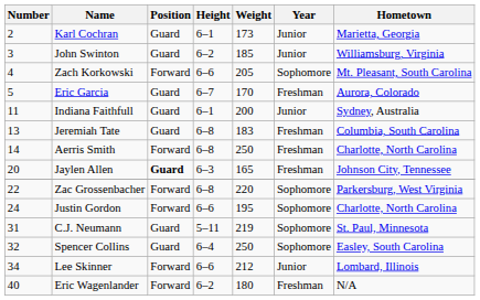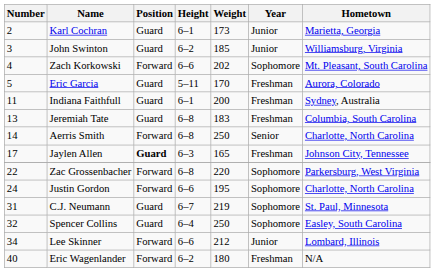 <table class="wikitable sortable" style="font-size: 95%;">
 <tr>
 <th>Number</th>
 <th>Name</th>
 <th>Position</th>
 <th>Height</th>
 <th>Weight</th>
 <th>Year</th>
 <th>Hometown</th>
 </tr>
 <tr>
 <td>2</td>
 <td><a href='#'>Karl Cochran</a></td>
 <td>Guard</td>
 <td>6–1</td>
 <td>173</td>
 <td>Junior</td>
 <td><a href='#'>Marietta, Georgia</a></td>
 </tr>
 <tr>
 <td>3</td>
 <td>John Swinton</td>
 <td>Guard</td>
 <td>6–2</td>
 <td>185</td>
 <td>Junior</td>
 <td><a href='#'>Williamsburg, Virginia</a></td>
 </tr>
 <tr>
 <td>4</td>
 <td>Zach Korkowski</td>
 <td>Forward</td>
 <td>6–6</td>
-<td>205</td>
+<td>202</td>
 <td>Sophomore</td>
 <td><a href='#'>Mt. Pleasant, South Carolina</a></td>
 </tr>
 <tr>
 <td>5</td>
 <td><a href='#'>Eric Garcia</a></td>
 <td>Guard</td>
-<td>6–7</td>
+<td>5–11</td>
 <td>170</td>
 <td>Freshman</td>
 <td><a href='#'>Aurora, Colorado</a></td>
 </tr>
 <tr>
 <td>11</td>
 <td>Indiana Faithfull</td>
 <td>Guard</td>
 <td>6–1</td>
 <td>200</td>
-<td>Junior</td>
+<td>Freshman</td>
 <td><a href='#'>Sydney</a>, Australia</td>
 </tr>
 <tr>
 <td>13</td>
 <td>Jeremiah Tate</td>
 <td>Guard</td>
 <td>6–8</td>
 <td>183</td>
 <td>Freshman</td>
 <td><a href='#'>Columbia, South Carolina</a></td>
 </tr>
 <tr>
 <td>14</td>
 <td>Aerris Smith</td>
 <td>Forward</td>
 <td>6–8</td>
 <td>250</td>
-<td>Freshman</td>
+<td>Senior</td>
 <td><a href='#'>Charlotte, North Carolina</a></td>
 </tr>
 <tr>
-<td>20</td>
+<td>17</td>
 <td>Jaylen Allen</td>
 <td><strong>Guard</strong></td>
 <td>6–3</td>
 <td>165</td>
 <td>Freshman</td>
 <td><a href='#'>Johnson City, Tennessee</a></td>
 </tr>
 <tr>
 </tr>
 <tr>
 <td>22</td>
 <td>Zac Grossenbacher</td>
 <td>Forward</td>
 <td>6–8</td>
 <td>220</td>
 <td>Sophomore</td>
 <td><a href='#'>Parkersburg, West Virginia</a></td>
 </tr>
 <tr>
 <td>24</td>
 <td>Justin Gordon</td>
 <td>Forward</td>
 <td>6–6</td>
 <td>195</td>
 <td>Sophomore</td>
 <td><a href='#'>Charlotte, North Carolina</a></td>
 </tr>
 <tr>
 <td>31</td>
 <td>C.J. Neumann</td>
 <td>Guard</td>
-<td>5–11</td>
+<td>6–7</td>
 <td>219</td>
 <td>Sophomore</td>
 <td><a href='#'>St. Paul, Minnesota</a></td>
 </tr>
 <tr>
 <td>32</td>
 <td>Spencer Collins</td>
 <td>Guard</td>
 <td>6–4</td>
 <td>250</td>
 <td>Sophomore</td>
 <td><a href='#'>Easley, South Carolina</a></td>
 </tr>
 <tr>
 <td>34</td>
 <td>Lee Skinner</td>
 <td>Forward</td>
 <td>6–6</td>
 <td>212</td>
 <td>Junior</td>
 <td><a href='#'>Lombard, Illinois</a></td>
 </tr>
 <tr>
 <td>40</td>
 <td>Eric Wagenlander</td>
 <td>Forward</td>
 <td>6–2</td>
 <td>180</td>
 <td>Freshman</td>
 <td>N/A</td>
 </tr>
 </table>
